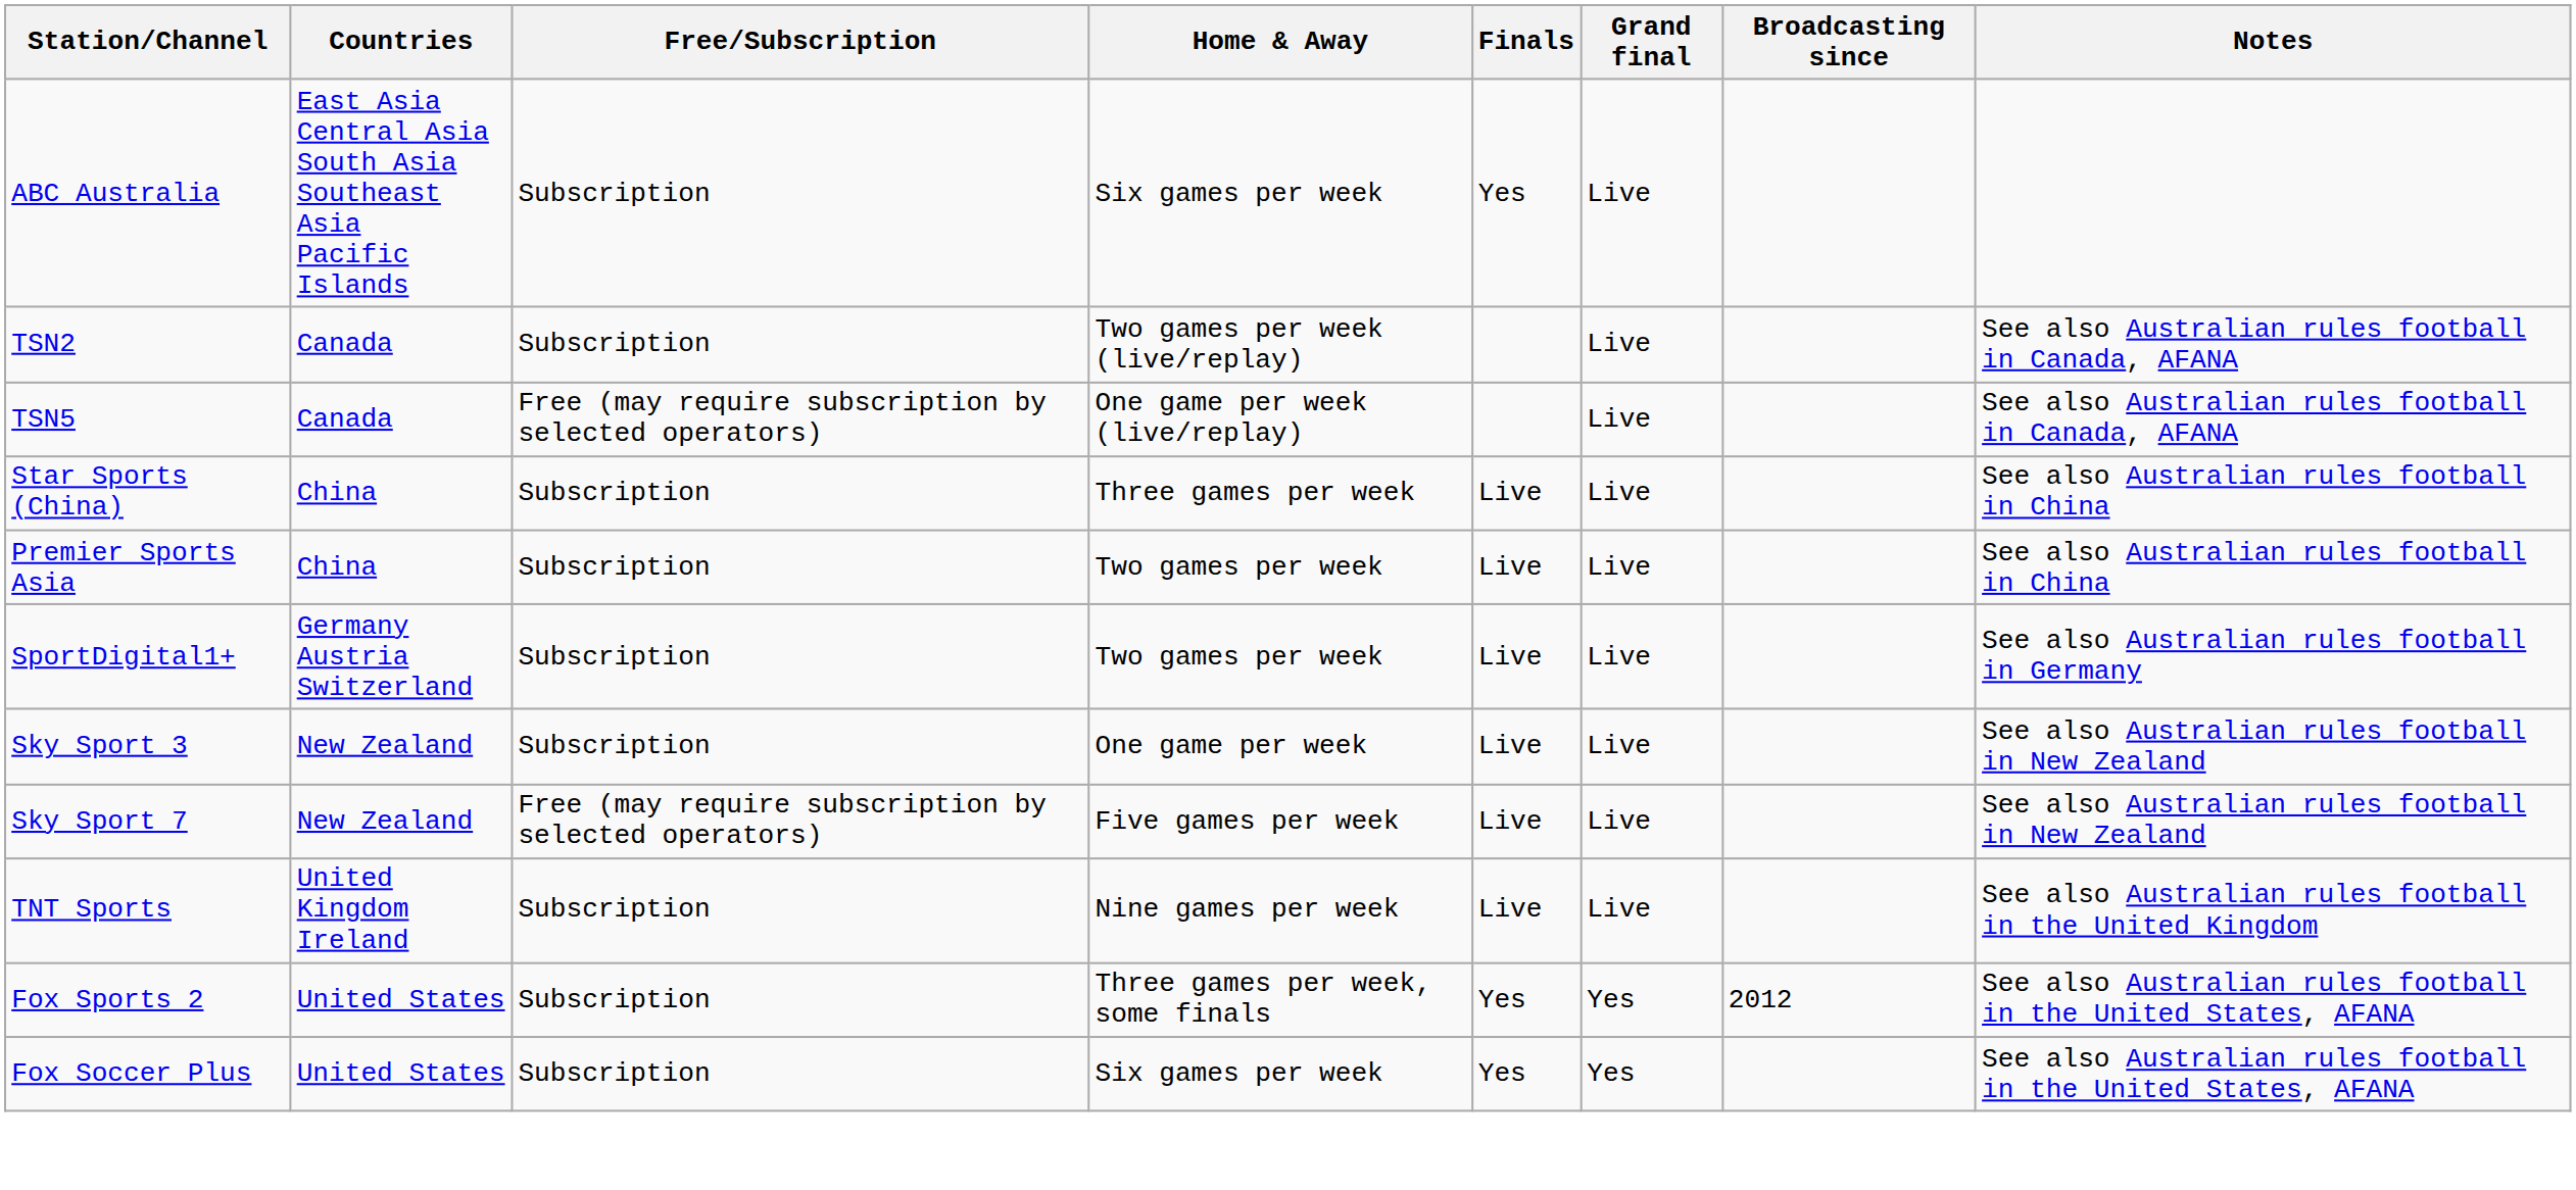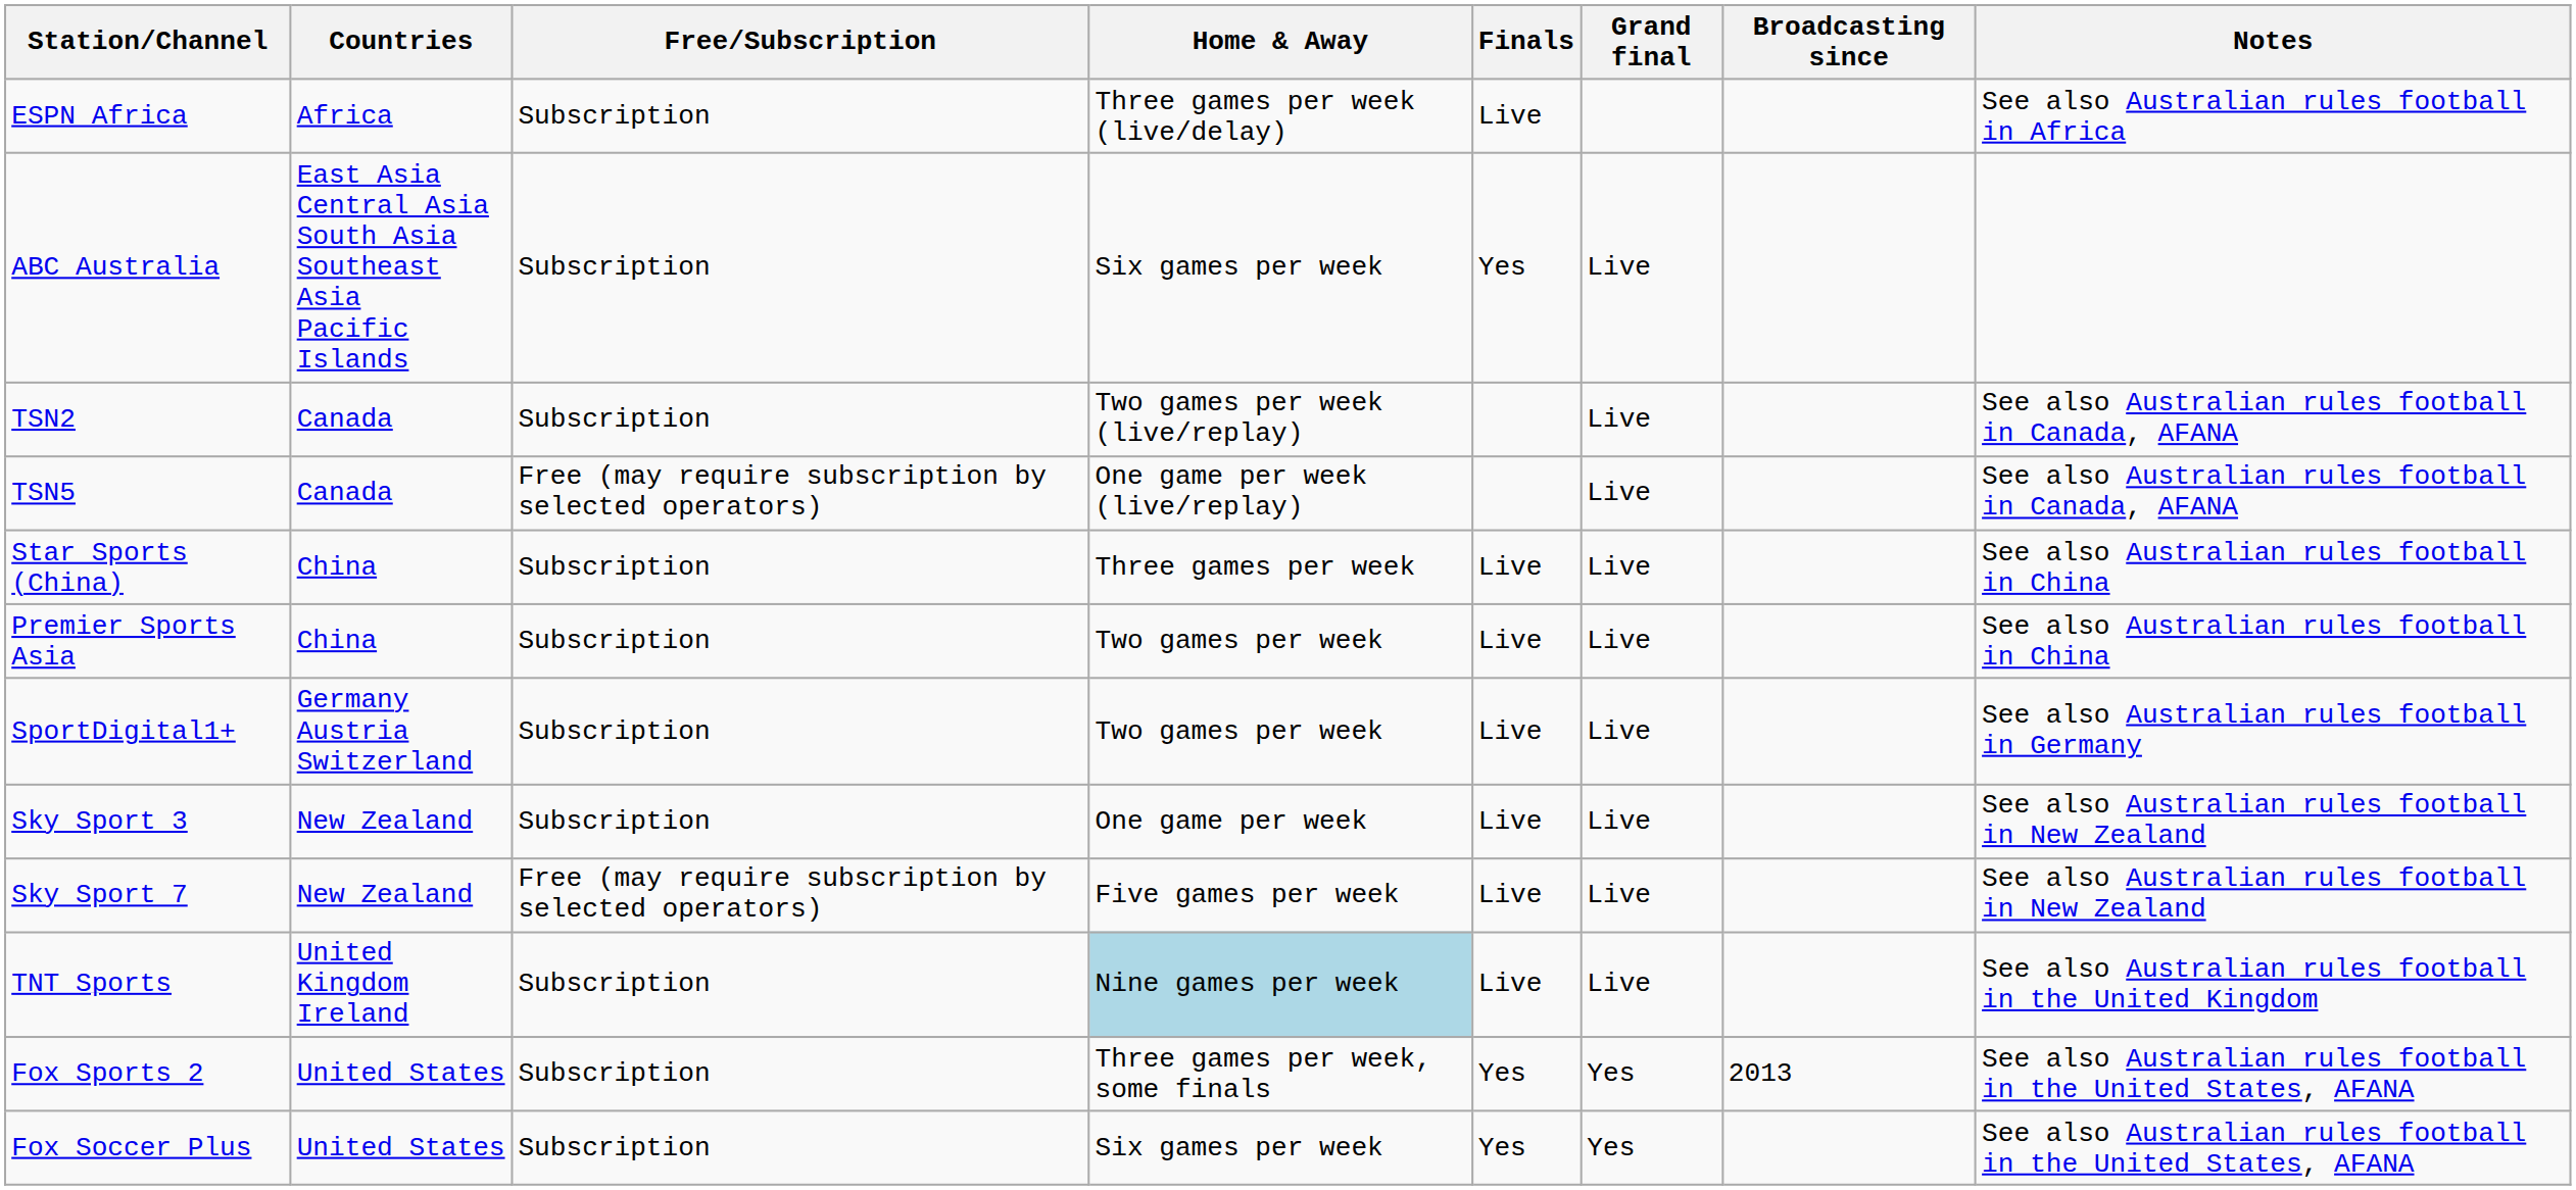 <table class="wikitable sortable">
 <tr>
 <th>Station/Channel</th>
 <th>Countries</th>
 <th>Free/Subscription</th>
 <th>Home & Away</th>
 <th>Finals</th>
 <th>Grand final</th>
 <th>Broadcasting since</th>
 <th>Notes</th>
+</tr>
+<tr>
+<td><a href='#'>ESPN Africa</a></td>
+<td><a href='#'>Africa</a></td>
+<td>Subscription</td>
+<td>Three games per week (live/delay)</td>
+<td>Live</td>
+<td></td>
+<td></td>
+<td>See also <a href='#'>Australian rules football in Africa</a></td>
 </tr>
 <tr>
 <td><a href='#'>ABC Australia</a></td>
 <td><a href='#'>East Asia</a><br><a href='#'>Central Asia</a><br><a href='#'>South Asia</a><br><a href='#'>Southeast Asia</a><br><a href='#'>Pacific Islands</a></td>
 <td>Subscription</td>
 <td>Six games per week</td>
 <td>Yes</td>
 <td>Live</td>
 <td></td>
 <td></td>
 </tr>
 <tr>
 <td><a href='#'>TSN2</a></td>
 <td><a href='#'>Canada</a></td>
 <td>Subscription</td>
 <td>Two games per week (live/replay)</td>
 <td></td>
 <td>Live</td>
 <td></td>
 <td>See also <a href='#'>Australian rules football in Canada</a>, <a href='#'>AFANA</a></td>
 </tr>
 <tr>
 <td><a href='#'>TSN5</a></td>
 <td><a href='#'>Canada</a></td>
 <td>Free (may require subscription by selected operators)</td>
 <td>One game per week (live/replay)</td>
 <td></td>
 <td>Live</td>
 <td></td>
 <td>See also <a href='#'>Australian rules football in Canada</a>, <a href='#'>AFANA</a></td>
 </tr>
 <tr>
 <td><a href='#'>Star Sports (China)</a></td>
 <td><a href='#'>China</a></td>
 <td>Subscription</td>
 <td>Three games per week</td>
 <td>Live</td>
 <td>Live</td>
 <td></td>
 <td>See also <a href='#'>Australian rules football in China</a></td>
 </tr>
 <tr>
 <td><a href='#'>Premier Sports Asia</a></td>
 <td><a href='#'>China</a></td>
 <td>Subscription</td>
 <td>Two games per week</td>
 <td>Live</td>
 <td>Live</td>
 <td></td>
 <td>See also <a href='#'>Australian rules football in China</a></td>
 </tr>
 <tr>
 <td><a href='#'>SportDigital1+</a></td>
 <td><a href='#'>Germany</a><br><a href='#'>Austria</a><br><a href='#'>Switzerland</a></td>
 <td>Subscription</td>
 <td>Two games per week</td>
 <td>Live</td>
 <td>Live</td>
 <td></td>
 <td>See also <a href='#'>Australian rules football in Germany</a></td>
 </tr>
 <tr>
 <td><a href='#'>Sky Sport 3</a></td>
 <td><a href='#'>New Zealand</a></td>
 <td>Subscription</td>
 <td>One game per week</td>
 <td>Live</td>
 <td>Live</td>
 <td></td>
 <td>See also <a href='#'>Australian rules football in New Zealand</a></td>
 </tr>
 <tr>
 <td><a href='#'>Sky Sport 7</a></td>
 <td><a href='#'>New Zealand</a></td>
 <td>Free (may require subscription by selected operators)</td>
 <td>Five games per week</td>
 <td>Live</td>
 <td>Live</td>
 <td></td>
 <td>See also <a href='#'>Australian rules football in New Zealand</a></td>
 </tr>
 <tr>
 <td><a href='#'>TNT Sports</a></td>
 <td><a href='#'>United Kingdom</a><br><a href='#'>Ireland</a></td>
 <td>Subscription</td>
-<td>Nine games per week</td>
+<td style="background: lightblue;">Nine games per week</td>
 <td>Live</td>
 <td>Live</td>
 <td></td>
 <td>See also <a href='#'>Australian rules football in the United Kingdom</a></td>
 </tr>
 <tr>
 <td><a href='#'>Fox Sports 2</a></td>
 <td><a href='#'>United States</a></td>
 <td>Subscription</td>
 <td>Three games per week, some finals</td>
 <td>Yes</td>
 <td>Yes</td>
-<td>2012</td>
+<td>2013</td>
 <td>See also <a href='#'>Australian rules football in the United States</a>, <a href='#'>AFANA</a></td>
 </tr>
 <tr>
 <td><a href='#'>Fox Soccer Plus</a></td>
 <td><a href='#'>United States</a></td>
 <td>Subscription</td>
 <td>Six games per week</td>
 <td>Yes</td>
 <td>Yes</td>
 <td></td>
 <td>See also <a href='#'>Australian rules football in the United States</a>, <a href='#'>AFANA</a></td>
 </tr>
 </table>
